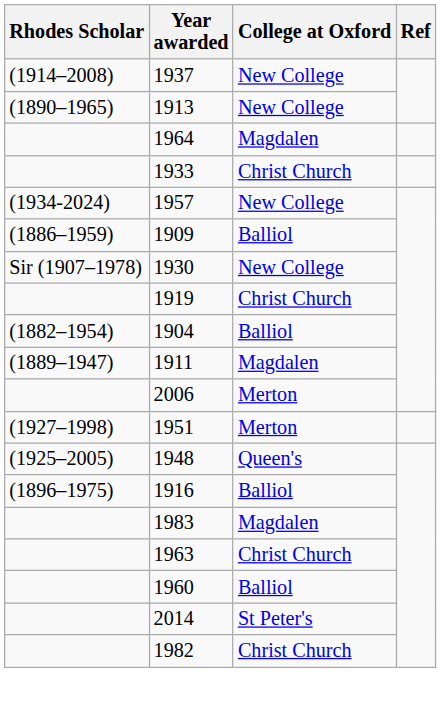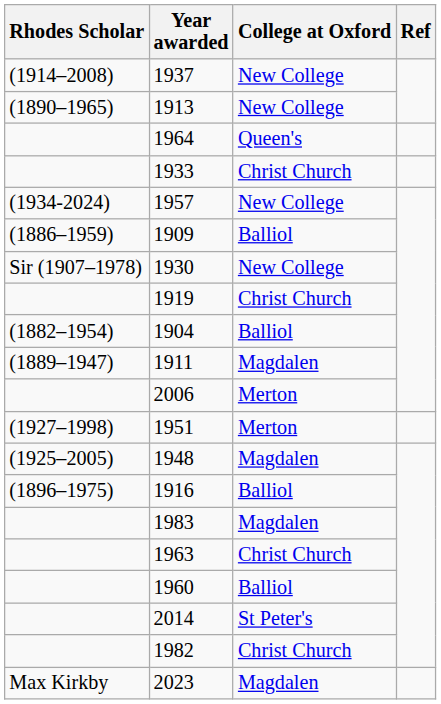 <table class="wikitable sortable">
 <tr>
 <th>Rhodes Scholar</th>
 <th>Year<br>awarded</th>
 <th>College at Oxford</th>
 <th>Ref</th>
 </tr>
 <tr>
 <td> (1914–2008)</td>
 <td>1937</td>
 <td><a href='#'>New College</a></td>
 </tr>
 <tr>
 <td> (1890–1965)</td>
 <td>1913</td>
 <td><a href='#'>New College</a></td>
 </tr>
 <tr>
 <td></td>
 <td>1964</td>
-<td><a href='#'>Magdalen</a></td>
+<td><a href='#'>Queen's</a></td>
 <td></td>
 </tr>
 <tr>
 <td></td>
 <td>1933</td>
 <td><a href='#'>Christ Church</a></td>
 <td></td>
 </tr>
 <tr>
 <td> (1934-2024)</td>
 <td>1957</td>
 <td><a href='#'>New College</a></td>
 </tr>
 <tr>
 <td> (1886–1959)</td>
 <td>1909</td>
 <td><a href='#'>Balliol</a></td>
 </tr>
 <tr>
 <td>Sir  (1907–1978)</td>
 <td>1930</td>
 <td><a href='#'>New College</a></td>
 </tr>
 <tr>
 <td></td>
 <td>1919</td>
 <td><a href='#'>Christ Church</a></td>
 </tr>
 <tr>
 <td> (1882–1954)</td>
 <td>1904</td>
 <td><a href='#'>Balliol</a></td>
 </tr>
 <tr>
 <td> (1889–1947)</td>
 <td>1911</td>
 <td><a href='#'>Magdalen</a></td>
 </tr>
 <tr>
 <td></td>
 <td>2006</td>
 <td><a href='#'>Merton</a></td>
 </tr>
 <tr>
 <td> (1927–1998)</td>
 <td>1951</td>
 <td><a href='#'>Merton</a></td>
 <td></td>
 </tr>
 <tr>
 <td> (1925–2005)</td>
 <td>1948</td>
-<td><a href='#'>Queen's</a></td>
+<td><a href='#'>Magdalen</a></td>
 </tr>
 <tr>
 <td> (1896–1975)</td>
 <td>1916</td>
 <td><a href='#'>Balliol</a></td>
 </tr>
 <tr>
 <td></td>
 <td>1983</td>
 <td><a href='#'>Magdalen</a></td>
 </tr>
 <tr>
 <td></td>
 <td>1963</td>
 <td><a href='#'>Christ Church</a></td>
 </tr>
 <tr>
 <td></td>
 <td>1960</td>
 <td><a href='#'>Balliol</a></td>
 </tr>
 <tr>
 <td></td>
 <td>2014</td>
 <td><a href='#'>St Peter's</a></td>
 </tr>
 <tr>
 <td></td>
 <td>1982</td>
 <td><a href='#'>Christ Church</a></td>
 </tr>
+<tr>
+<td>Max Kirkby</td>
+<td>2023</td>
+<td><a href='#'>Magdalen</a></td>
+<td></td>
+</tr>
 </table>
